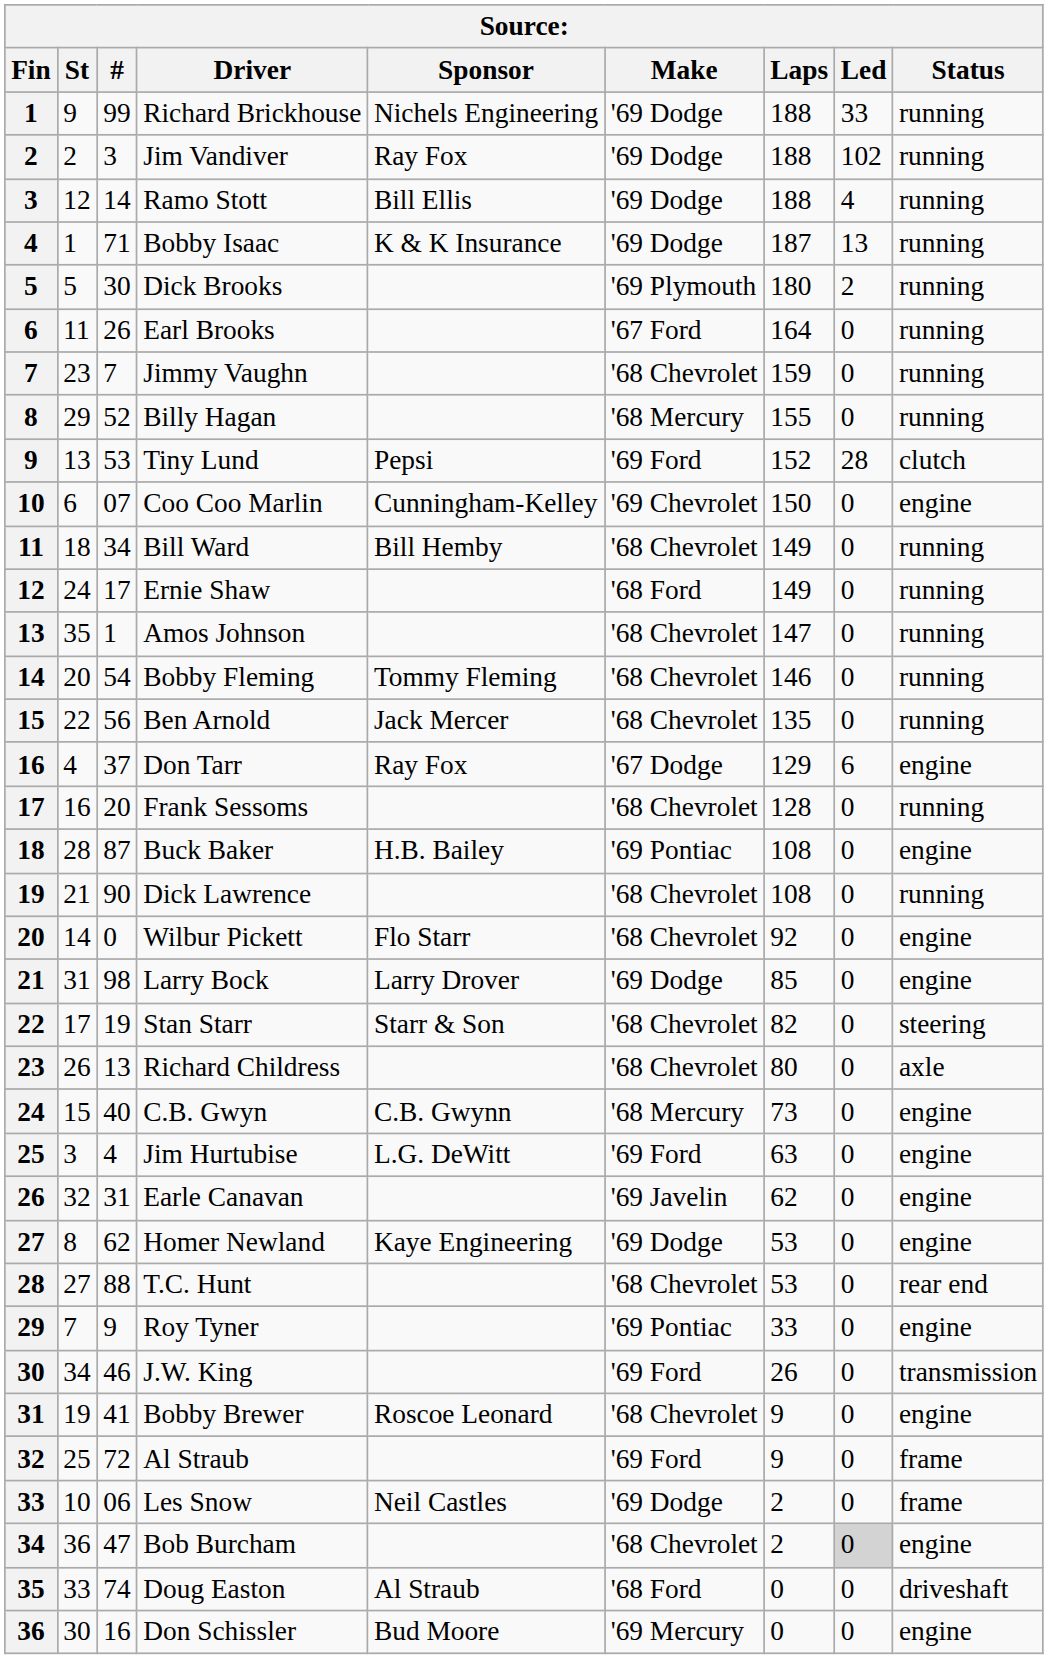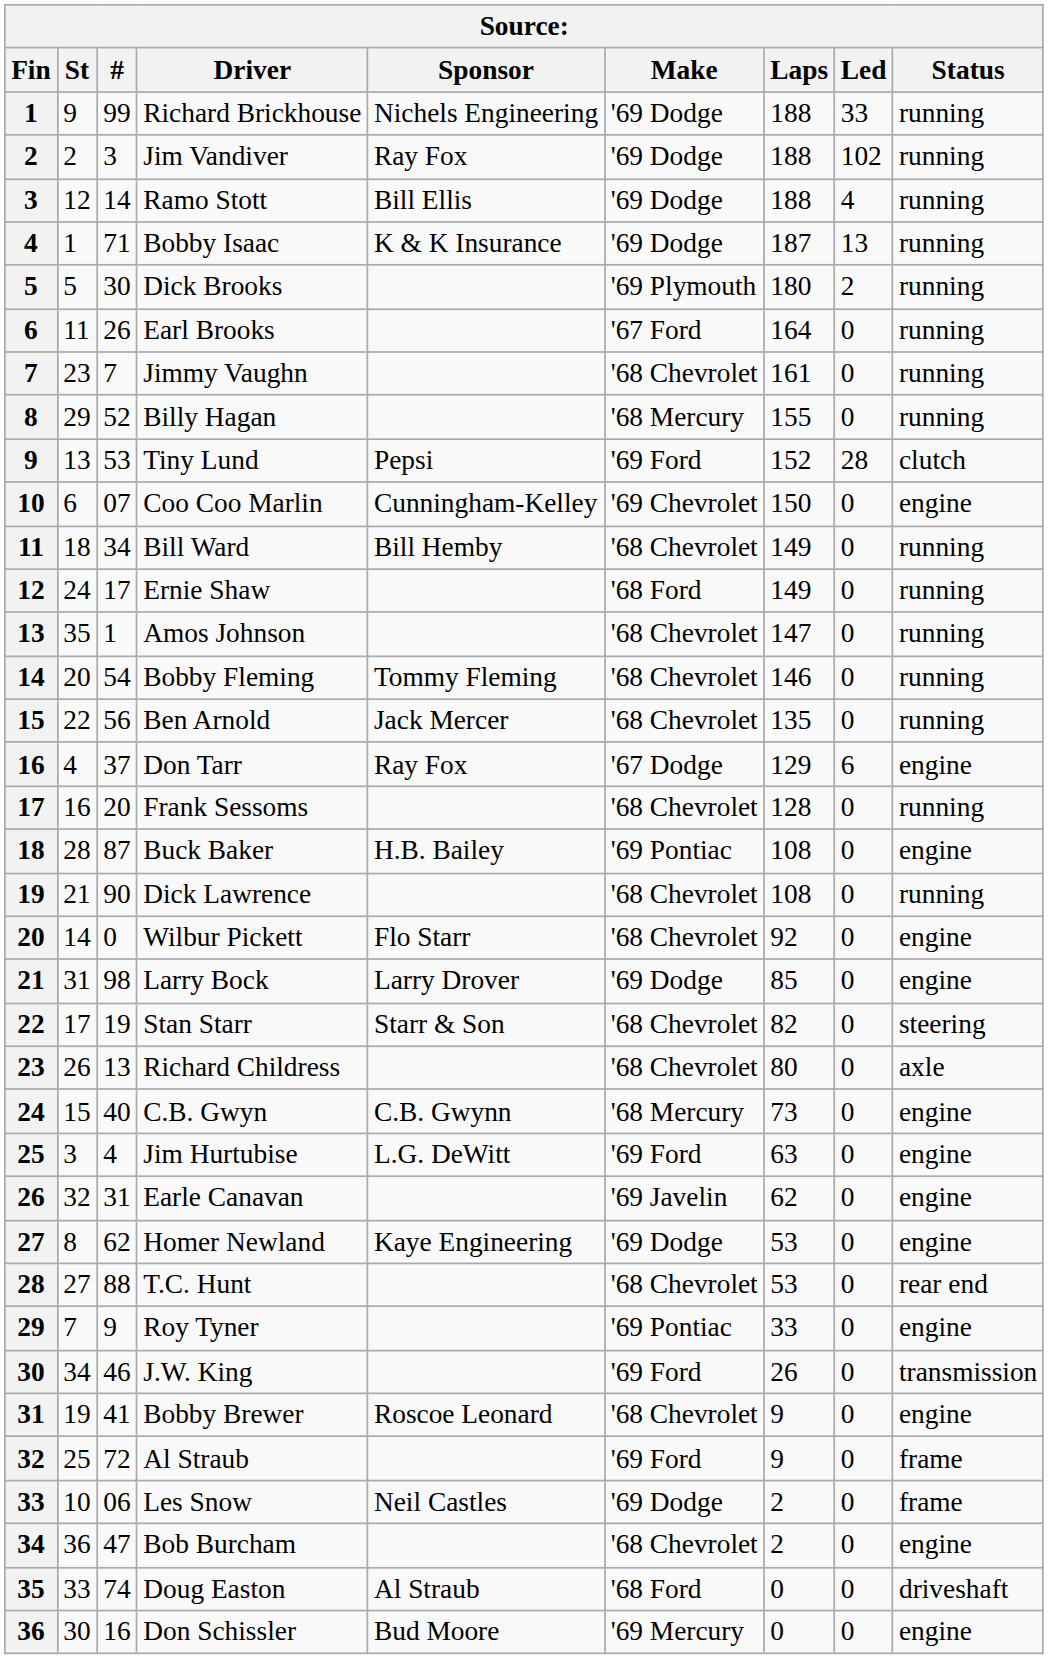 <table class="wikitable sortable">
 <tr>
 <th colspan="9">Source:</th>
 </tr>
 <tr>
 <th>Fin</th>
 <th>St</th>
 <th>#</th>
 <th>Driver</th>
 <th>Sponsor</th>
 <th>Make</th>
 <th>Laps</th>
 <th>Led</th>
 <th>Status</th>
 </tr>
 <tr>
 <th>1</th>
 <td>9</td>
 <td>99</td>
 <td>Richard Brickhouse</td>
 <td>Nichels Engineering</td>
 <td>'69 Dodge</td>
 <td>188</td>
 <td>33</td>
 <td>running</td>
 </tr>
 <tr>
 <th>2</th>
 <td>2</td>
 <td>3</td>
 <td>Jim Vandiver</td>
 <td>Ray Fox</td>
 <td>'69 Dodge</td>
 <td>188</td>
 <td>102</td>
 <td>running</td>
 </tr>
 <tr>
 <th>3</th>
 <td>12</td>
 <td>14</td>
 <td>Ramo Stott</td>
 <td>Bill Ellis</td>
 <td>'69 Dodge</td>
 <td>188</td>
 <td>4</td>
 <td>running</td>
 </tr>
 <tr>
 <th>4</th>
 <td>1</td>
 <td>71</td>
 <td>Bobby Isaac</td>
 <td>K & K Insurance</td>
 <td>'69 Dodge</td>
 <td>187</td>
 <td>13</td>
 <td>running</td>
 </tr>
 <tr>
 <th>5</th>
 <td>5</td>
 <td>30</td>
 <td>Dick Brooks</td>
 <td></td>
 <td>'69 Plymouth</td>
 <td>180</td>
 <td>2</td>
 <td>running</td>
 </tr>
 <tr>
 <th>6</th>
 <td>11</td>
 <td>26</td>
 <td>Earl Brooks</td>
 <td></td>
 <td>'67 Ford</td>
 <td>164</td>
 <td>0</td>
 <td>running</td>
 </tr>
 <tr>
 <th>7</th>
 <td>23</td>
 <td>7</td>
 <td>Jimmy Vaughn</td>
 <td></td>
 <td>'68 Chevrolet</td>
-<td>159</td>
+<td>161</td>
 <td>0</td>
 <td>running</td>
 </tr>
 <tr>
 <th>8</th>
 <td>29</td>
 <td>52</td>
 <td>Billy Hagan</td>
 <td></td>
 <td>'68 Mercury</td>
 <td>155</td>
 <td>0</td>
 <td>running</td>
 </tr>
 <tr>
 <th>9</th>
 <td>13</td>
 <td>53</td>
 <td>Tiny Lund</td>
 <td>Pepsi</td>
 <td>'69 Ford</td>
 <td>152</td>
 <td>28</td>
 <td>clutch</td>
 </tr>
 <tr>
 <th>10</th>
 <td>6</td>
 <td>07</td>
 <td>Coo Coo Marlin</td>
 <td>Cunningham-Kelley</td>
 <td>'69 Chevrolet</td>
 <td>150</td>
 <td>0</td>
 <td>engine</td>
 </tr>
 <tr>
 <th>11</th>
 <td>18</td>
 <td>34</td>
 <td>Bill Ward</td>
 <td>Bill Hemby</td>
 <td>'68 Chevrolet</td>
 <td>149</td>
 <td>0</td>
 <td>running</td>
 </tr>
 <tr>
 <th>12</th>
 <td>24</td>
 <td>17</td>
 <td>Ernie Shaw</td>
 <td></td>
 <td>'68 Ford</td>
 <td>149</td>
 <td>0</td>
 <td>running</td>
 </tr>
 <tr>
 <th>13</th>
 <td>35</td>
 <td>1</td>
 <td>Amos Johnson</td>
 <td></td>
 <td>'68 Chevrolet</td>
 <td>147</td>
 <td>0</td>
 <td>running</td>
 </tr>
 <tr>
 <th>14</th>
 <td>20</td>
 <td>54</td>
 <td>Bobby Fleming</td>
 <td>Tommy Fleming</td>
 <td>'68 Chevrolet</td>
 <td>146</td>
 <td>0</td>
 <td>running</td>
 </tr>
 <tr>
 <th>15</th>
 <td>22</td>
 <td>56</td>
 <td>Ben Arnold</td>
 <td>Jack Mercer</td>
 <td>'68 Chevrolet</td>
 <td>135</td>
 <td>0</td>
 <td>running</td>
 </tr>
 <tr>
 <th>16</th>
 <td>4</td>
 <td>37</td>
 <td>Don Tarr</td>
 <td>Ray Fox</td>
 <td>'67 Dodge</td>
 <td>129</td>
 <td>6</td>
 <td>engine</td>
 </tr>
 <tr>
 <th>17</th>
 <td>16</td>
 <td>20</td>
 <td>Frank Sessoms</td>
 <td></td>
 <td>'68 Chevrolet</td>
 <td>128</td>
 <td>0</td>
 <td>running</td>
 </tr>
 <tr>
 <th>18</th>
 <td>28</td>
 <td>87</td>
 <td>Buck Baker</td>
 <td>H.B. Bailey</td>
 <td>'69 Pontiac</td>
 <td>108</td>
 <td>0</td>
 <td>engine</td>
 </tr>
 <tr>
 <th>19</th>
 <td>21</td>
 <td>90</td>
 <td>Dick Lawrence</td>
 <td></td>
 <td>'68 Chevrolet</td>
 <td>108</td>
 <td>0</td>
 <td>running</td>
 </tr>
 <tr>
 <th>20</th>
 <td>14</td>
 <td>0</td>
 <td>Wilbur Pickett</td>
 <td>Flo Starr</td>
 <td>'68 Chevrolet</td>
 <td>92</td>
 <td>0</td>
 <td>engine</td>
 </tr>
 <tr>
 <th>21</th>
 <td>31</td>
 <td>98</td>
 <td>Larry Bock</td>
 <td>Larry Drover</td>
 <td>'69 Dodge</td>
 <td>85</td>
 <td>0</td>
 <td>engine</td>
 </tr>
 <tr>
 <th>22</th>
 <td>17</td>
 <td>19</td>
 <td>Stan Starr</td>
 <td>Starr & Son</td>
 <td>'68 Chevrolet</td>
 <td>82</td>
 <td>0</td>
 <td>steering</td>
 </tr>
 <tr>
 <th>23</th>
 <td>26</td>
 <td>13</td>
 <td>Richard Childress</td>
 <td></td>
 <td>'68 Chevrolet</td>
 <td>80</td>
 <td>0</td>
 <td>axle</td>
 </tr>
 <tr>
 <th>24</th>
 <td>15</td>
 <td>40</td>
 <td>C.B. Gwyn</td>
 <td>C.B. Gwynn</td>
 <td>'68 Mercury</td>
 <td>73</td>
 <td>0</td>
 <td>engine</td>
 </tr>
 <tr>
 <th>25</th>
 <td>3</td>
 <td>4</td>
 <td>Jim Hurtubise</td>
 <td>L.G. DeWitt</td>
 <td>'69 Ford</td>
 <td>63</td>
 <td>0</td>
 <td>engine</td>
 </tr>
 <tr>
 <th>26</th>
 <td>32</td>
 <td>31</td>
 <td>Earle Canavan</td>
 <td></td>
 <td>'69 Javelin</td>
 <td>62</td>
 <td>0</td>
 <td>engine</td>
 </tr>
 <tr>
 <th>27</th>
 <td>8</td>
 <td>62</td>
 <td>Homer Newland</td>
 <td>Kaye Engineering</td>
 <td>'69 Dodge</td>
 <td>53</td>
 <td>0</td>
 <td>engine</td>
 </tr>
 <tr>
 <th>28</th>
 <td>27</td>
 <td>88</td>
 <td>T.C. Hunt</td>
 <td></td>
 <td>'68 Chevrolet</td>
 <td>53</td>
 <td>0</td>
 <td>rear end</td>
 </tr>
 <tr>
 <th>29</th>
 <td>7</td>
 <td>9</td>
 <td>Roy Tyner</td>
 <td></td>
 <td>'69 Pontiac</td>
 <td>33</td>
 <td>0</td>
 <td>engine</td>
 </tr>
 <tr>
 <th>30</th>
 <td>34</td>
 <td>46</td>
 <td>J.W. King</td>
 <td></td>
 <td>'69 Ford</td>
 <td>26</td>
 <td>0</td>
 <td>transmission</td>
 </tr>
 <tr>
 <th>31</th>
 <td>19</td>
 <td>41</td>
 <td>Bobby Brewer</td>
 <td>Roscoe Leonard</td>
 <td>'68 Chevrolet</td>
 <td>9</td>
 <td>0</td>
 <td>engine</td>
 </tr>
 <tr>
 <th>32</th>
 <td>25</td>
 <td>72</td>
 <td>Al Straub</td>
 <td></td>
 <td>'69 Ford</td>
 <td>9</td>
 <td>0</td>
 <td>frame</td>
 </tr>
 <tr>
 <th>33</th>
 <td>10</td>
 <td>06</td>
 <td>Les Snow</td>
 <td>Neil Castles</td>
 <td>'69 Dodge</td>
 <td>2</td>
 <td>0</td>
 <td>frame</td>
 </tr>
 <tr>
 <th>34</th>
 <td>36</td>
 <td>47</td>
 <td>Bob Burcham</td>
 <td></td>
 <td>'68 Chevrolet</td>
 <td>2</td>
-<td style="background: lightgrey;">0</td>
+<td>0</td>
 <td>engine</td>
 </tr>
 <tr>
 <th>35</th>
 <td>33</td>
 <td>74</td>
 <td>Doug Easton</td>
 <td>Al Straub</td>
 <td>'68 Ford</td>
 <td>0</td>
 <td>0</td>
 <td>driveshaft</td>
 </tr>
 <tr>
 <th>36</th>
 <td>30</td>
 <td>16</td>
 <td>Don Schissler</td>
 <td>Bud Moore</td>
 <td>'69 Mercury</td>
 <td>0</td>
 <td>0</td>
 <td>engine</td>
 </tr>
 </table>
